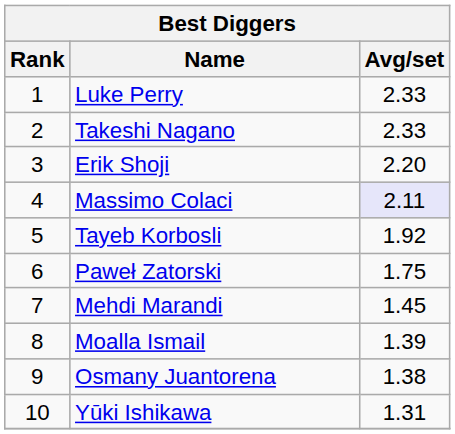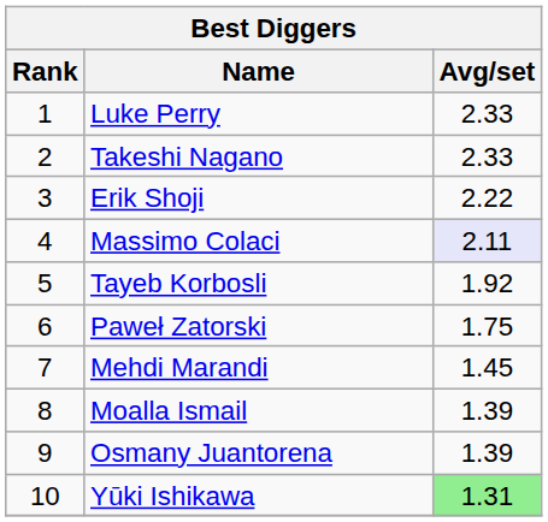 <table class="wikitable" style="float:left; margin-right:1em; font-size:90%">
 <tr>
 <th colspan=3>Best Diggers</th>
 </tr>
 <tr>
 <th width=30>Rank</th>
 <th width=180>Name</th>
 <th width=50>Avg/set</th>
 </tr>
 <tr>
 <td align=center>1</td>
 <td> <a href='#'>Luke Perry</a></td>
 <td align=center>2.33</td>
 </tr>
 <tr>
 <td align=center>2</td>
 <td> <a href='#'>Takeshi Nagano</a></td>
 <td align=center>2.33</td>
 </tr>
 <tr>
 <td align=center>3</td>
 <td> <a href='#'>Erik Shoji</a></td>
-<td align=center>2.20</td>
+<td align=center>2.22</td>
 </tr>
 <tr>
 <td align=center>4</td>
 <td> <a href='#'>Massimo Colaci</a></td>
 <td align=center style="background: lavender;">2.11</td>
 </tr>
 <tr>
 <td align=center>5</td>
 <td> <a href='#'>Tayeb Korbosli</a></td>
 <td align=center>1.92</td>
 </tr>
 <tr>
 <td align=center>6</td>
 <td> <a href='#'>Paweł Zatorski</a></td>
 <td align=center>1.75</td>
 </tr>
 <tr>
 <td align=center>7</td>
 <td> <a href='#'>Mehdi Marandi</a></td>
 <td align=center>1.45</td>
 </tr>
 <tr>
 <td align=center>8</td>
 <td> <a href='#'>Moalla Ismail</a></td>
 <td align=center>1.39</td>
 </tr>
 <tr>
 <td align=center>9</td>
 <td> <a href='#'>Osmany Juantorena</a></td>
-<td align=center>1.38</td>
+<td align=center>1.39</td>
 </tr>
 <tr>
 <td align=center>10</td>
 <td> <a href='#'>Yūki Ishikawa</a></td>
-<td align=center>1.31</td>
+<td align=center style="background: lightgreen;">1.31</td>
 </tr>
 <tr>
 </tr>
 </table>
